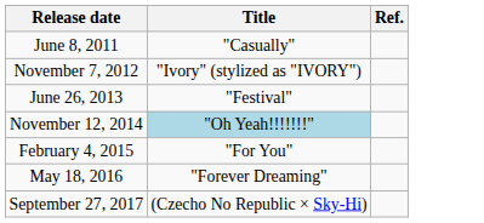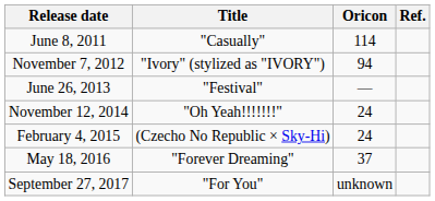 <table class="wikitable plainrowheaders" style="text-align: center">
 <tr>
 <th>Release date</th>
 <th>Title</th>
+<th>Oricon</th>
 <th>Ref.</th>
 </tr>
 <tr>
 <td>June 8, 2011</td>
 <td>"Casually"</td>
+<td>114</td>
 <td></td>
 </tr>
 <tr>
 <td>November 7, 2012</td>
 <td>"Ivory" (stylized as "IVORY")</td>
+<td>94</td>
 <td></td>
 </tr>
 <tr>
 <td>June 26, 2013</td>
 <td>"Festival"</td>
+<td>—</td>
 <td></td>
 </tr>
 <tr>
 <td>November 12, 2014</td>
-<td style="background: lightblue;">"Oh Yeah!!!!!!!"</td>
+<td>"Oh Yeah!!!!!!!"</td>
+<td>24</td>
 <td></td>
 </tr>
 <tr>
 <td>February 4, 2015</td>
-<td>"For You"</td>
+<td> (Czecho No Republic × <a href='#'>Sky-Hi</a>)</td>
+<td>24</td>
 <td></td>
 </tr>
 <tr>
 <td>May 18, 2016</td>
 <td>"Forever Dreaming"</td>
+<td>37</td>
 <td></td>
 </tr>
 <tr>
 <td>September 27, 2017</td>
-<td> (Czecho No Republic × <a href='#'>Sky-Hi</a>)</td>
+<td>"For You"</td>
+<td>unknown</td>
 <td></td>
 </tr>
 </table>
